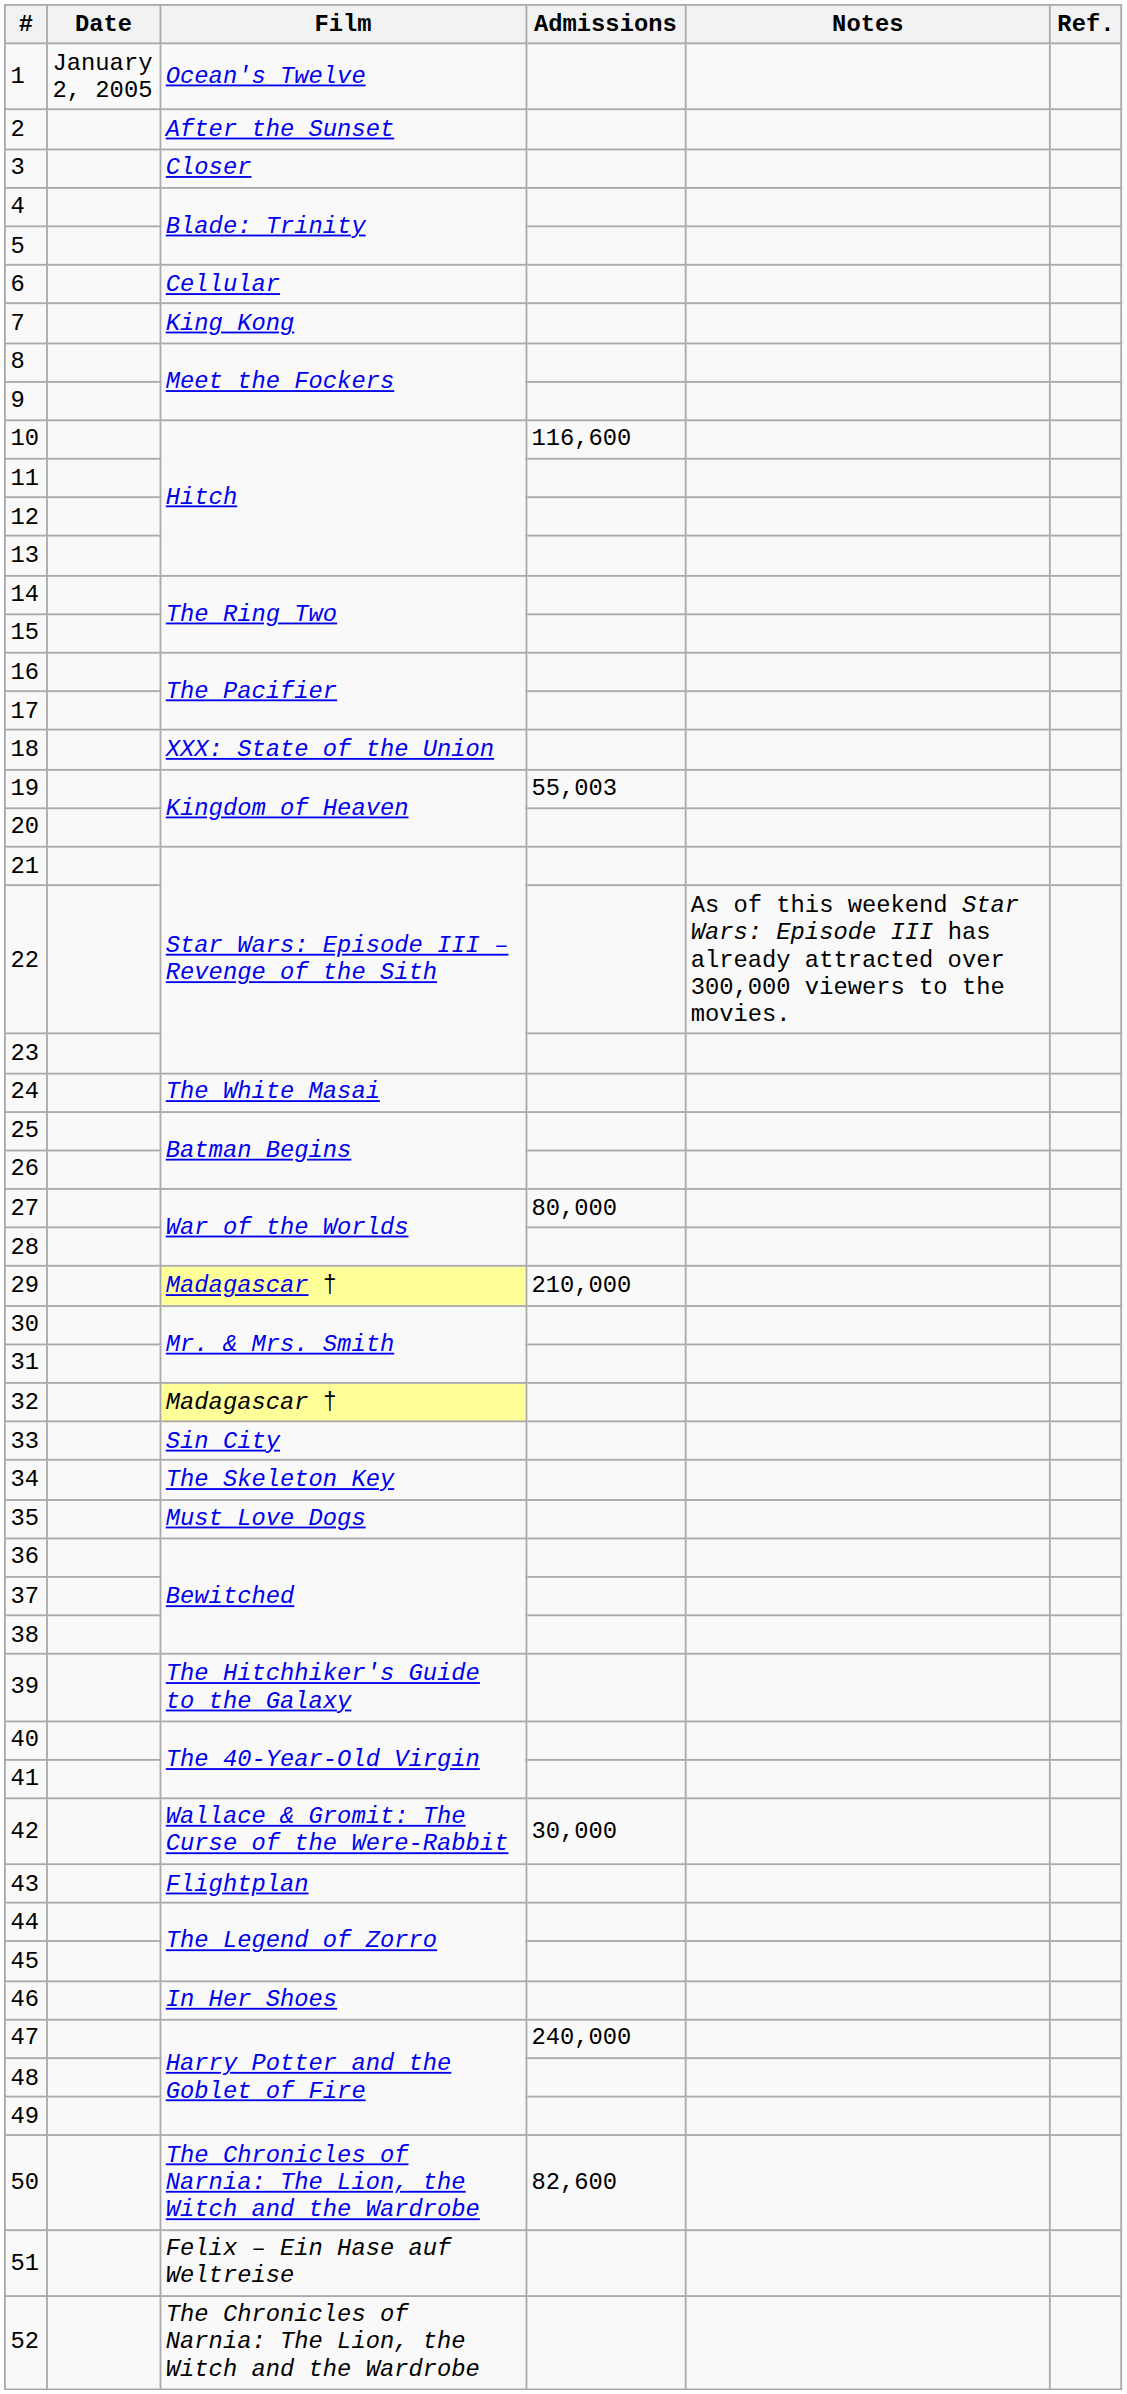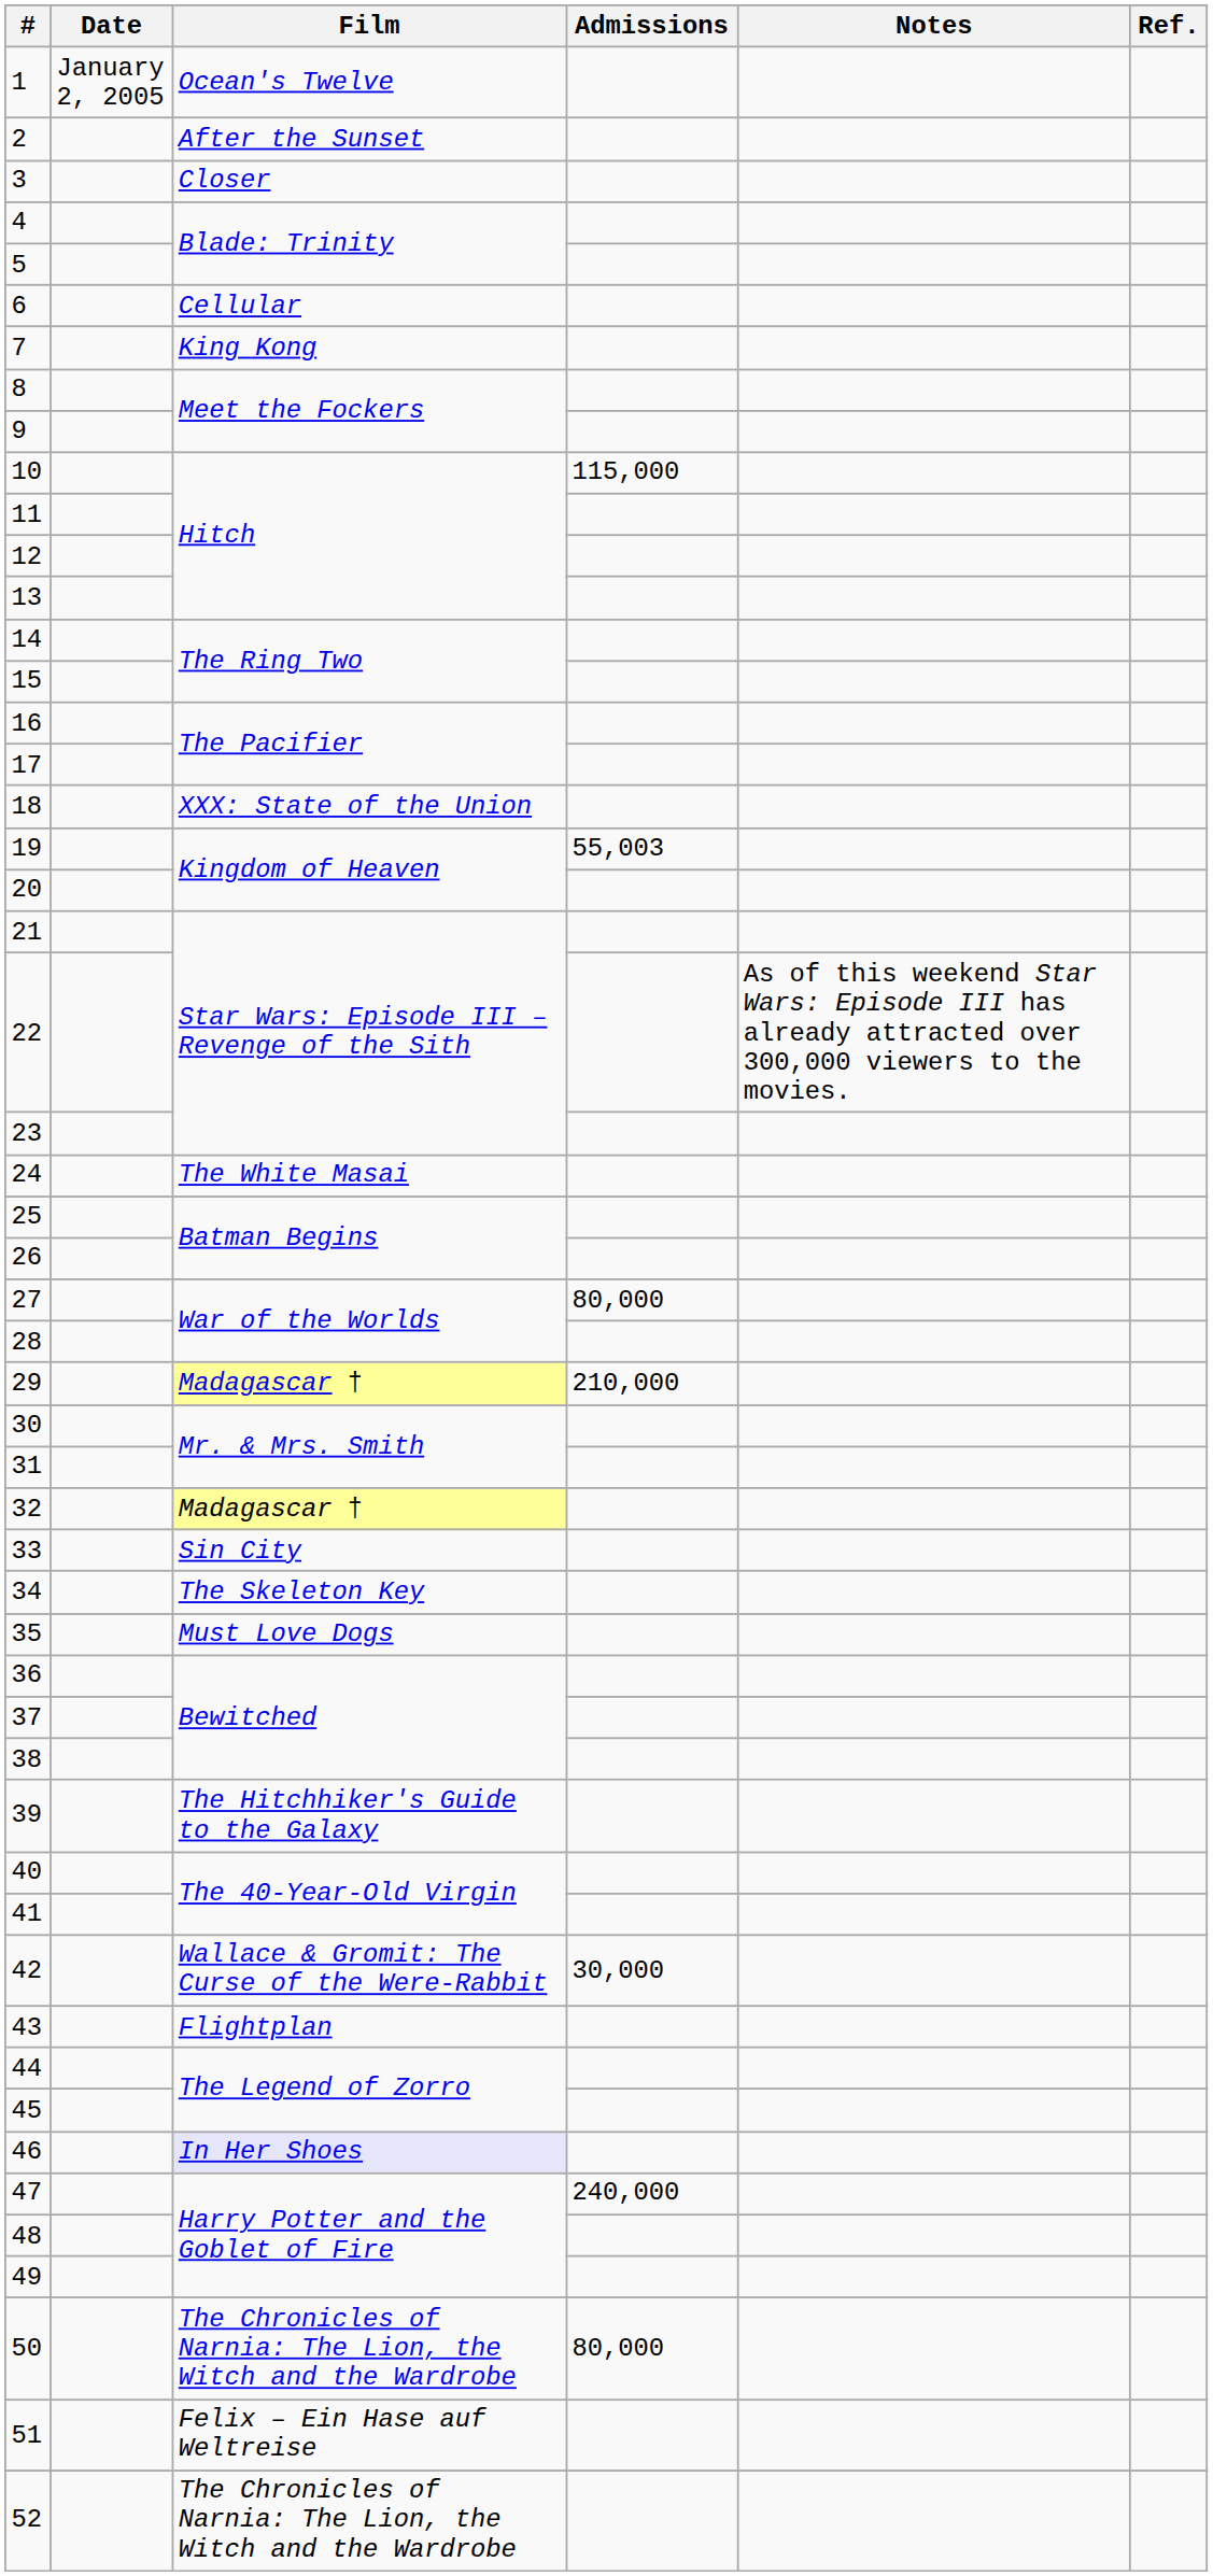 <table class="wikitable sortable">
 <tr>
 <th width="2%">#</th>
 <th width="2%">Date</th>
 <th width="30%">Film</th>
 <th width="5%">Admissions</th>
 <th width="30%">Notes</th>
 <th width="2%">Ref.</th>
 </tr>
 <tr>
 <td>1</td>
 <td>January 2, 2005</td>
 <td rowspan="1"><em><a href='#'>Ocean's Twelve</a></em></td>
 <td></td>
 <td></td>
 <td></td>
 </tr>
 <tr>
 <td>2</td>
 <td></td>
 <td rowspan="1"><em><a href='#'>After the Sunset</a></em></td>
 <td></td>
 <td></td>
 <td></td>
 </tr>
 <tr>
 <td>3</td>
 <td></td>
 <td rowspan="1"><em><a href='#'>Closer</a></em></td>
 <td></td>
 <td></td>
 <td></td>
 </tr>
 <tr>
 <td>4</td>
 <td></td>
 <td rowspan="2"><em><a href='#'>Blade: Trinity</a></em></td>
 <td></td>
 <td></td>
 <td></td>
 </tr>
 <tr>
 <td>5</td>
 <td></td>
 <td></td>
 <td></td>
 <td></td>
 </tr>
 <tr>
 <td>6</td>
 <td></td>
 <td rowspan="1"><em><a href='#'>Cellular</a></em></td>
 <td></td>
 <td></td>
 <td></td>
 </tr>
 <tr>
 <td>7</td>
 <td></td>
 <td rowspan="1"><em><a href='#'>King Kong</a></em></td>
 <td></td>
 <td></td>
 <td></td>
 </tr>
 <tr>
 <td>8</td>
 <td></td>
 <td rowspan="2"><em><a href='#'>Meet the Fockers</a></em></td>
 <td></td>
 <td></td>
 <td></td>
 </tr>
 <tr>
 <td>9</td>
 <td></td>
 <td></td>
 <td></td>
 <td></td>
 </tr>
 <tr>
 <td>10</td>
 <td></td>
 <td rowspan="4"><em><a href='#'>Hitch</a></em></td>
-<td>116,600</td>
+<td>115,000</td>
 <td></td>
 <td></td>
 </tr>
 <tr>
 <td>11</td>
 <td></td>
 <td></td>
 <td></td>
 <td></td>
 </tr>
 <tr>
 <td>12</td>
 <td></td>
 <td></td>
 <td></td>
 <td></td>
 </tr>
 <tr>
 <td>13</td>
 <td></td>
 <td></td>
 <td></td>
 <td></td>
 </tr>
 <tr>
 <td>14</td>
 <td></td>
 <td rowspan="2"><em><a href='#'>The Ring Two</a></em></td>
 <td></td>
 <td></td>
 <td></td>
 </tr>
 <tr>
 <td>15</td>
 <td></td>
 <td></td>
 <td></td>
 <td></td>
 </tr>
 <tr>
 <td>16</td>
 <td></td>
 <td rowspan="2"><em><a href='#'>The Pacifier</a></em></td>
 <td></td>
 <td></td>
 <td></td>
 </tr>
 <tr>
 <td>17</td>
 <td></td>
 <td></td>
 <td></td>
 <td></td>
 </tr>
 <tr>
 <td>18</td>
 <td></td>
 <td rowspan="1"><em><a href='#'>XXX: State of the Union</a></em></td>
 <td></td>
 <td></td>
 <td></td>
 </tr>
 <tr>
 <td>19</td>
 <td></td>
 <td rowspan="2"><em><a href='#'>Kingdom of Heaven</a></em></td>
 <td>55,003</td>
 <td></td>
 <td></td>
 </tr>
 <tr>
 <td>20</td>
 <td></td>
 <td></td>
 <td></td>
 <td></td>
 </tr>
 <tr>
 <td>21</td>
 <td></td>
 <td rowspan="3"><em><a href='#'>Star Wars: Episode III – Revenge of the Sith</a></em></td>
 <td></td>
 <td></td>
 <td></td>
 </tr>
 <tr>
 <td>22</td>
 <td></td>
 <td></td>
 <td>As of this weekend <em>Star Wars: Episode III</em> has already attracted over 300,000 viewers to the movies.</td>
 <td></td>
 </tr>
 <tr>
 <td>23</td>
 <td></td>
 <td></td>
 <td></td>
 <td></td>
 </tr>
 <tr>
 <td>24</td>
 <td></td>
 <td rowspan="1"><em><a href='#'>The White Masai</a></em></td>
 <td></td>
 <td></td>
 <td></td>
 </tr>
 <tr>
 <td>25</td>
 <td></td>
 <td rowspan="2"><em><a href='#'>Batman Begins</a></em></td>
 <td></td>
 <td></td>
 <td></td>
 </tr>
 <tr>
 <td>26</td>
 <td></td>
 <td></td>
 <td></td>
 <td></td>
 </tr>
 <tr>
 <td>27</td>
 <td></td>
 <td rowspan="2"><em><a href='#'>War of the Worlds</a></em></td>
 <td>80,000</td>
 <td></td>
 <td></td>
 </tr>
 <tr>
 <td>28</td>
 <td></td>
 <td></td>
 <td></td>
 <td></td>
 </tr>
 <tr>
 <td>29</td>
 <td></td>
 <td style="background-color:#FFFF99"><em><a href='#'>Madagascar</a></em> †</td>
 <td>210,000</td>
 <td></td>
 <td></td>
 </tr>
 <tr>
 <td>30</td>
 <td></td>
 <td rowspan="2"><em><a href='#'>Mr. & Mrs. Smith</a></em></td>
 <td></td>
 <td></td>
 <td></td>
 </tr>
 <tr>
 <td>31</td>
 <td></td>
 <td></td>
 <td></td>
 <td></td>
 </tr>
 <tr>
 <td>32</td>
 <td></td>
 <td style="background-color:#FFFF99"><em>Madagascar</em> †</td>
 <td></td>
 <td></td>
 <td></td>
 </tr>
 <tr>
 <td>33</td>
 <td></td>
 <td rowspan="1"><em><a href='#'>Sin City</a></em></td>
 <td></td>
 <td></td>
 <td></td>
 </tr>
 <tr>
 <td>34</td>
 <td></td>
 <td rowspan="1"><em><a href='#'>The Skeleton Key</a></em></td>
 <td></td>
 <td></td>
 <td></td>
 </tr>
 <tr>
 <td>35</td>
 <td></td>
 <td rowspan="1"><em><a href='#'>Must Love Dogs</a></em></td>
 <td></td>
 <td></td>
 <td></td>
 </tr>
 <tr>
 <td>36</td>
 <td></td>
 <td rowspan="3"><em><a href='#'>Bewitched</a></em></td>
 <td></td>
 <td></td>
 <td></td>
 </tr>
 <tr>
 <td>37</td>
 <td></td>
 <td></td>
 <td></td>
 <td></td>
 </tr>
 <tr>
 <td>38</td>
 <td></td>
 <td></td>
 <td></td>
 <td></td>
 </tr>
 <tr>
 <td>39</td>
 <td></td>
 <td rowspan="1"><em><a href='#'>The Hitchhiker's Guide to the Galaxy</a></em></td>
 <td></td>
 <td></td>
 <td></td>
 </tr>
 <tr>
 <td>40</td>
 <td></td>
 <td rowspan="2"><em><a href='#'>The 40-Year-Old Virgin</a></em></td>
 <td></td>
 <td></td>
 <td></td>
 </tr>
 <tr>
 <td>41</td>
 <td></td>
 <td></td>
 <td></td>
 <td></td>
 </tr>
 <tr>
 <td>42</td>
 <td></td>
 <td rowspan="1"><em><a href='#'>Wallace & Gromit: The Curse of the Were-Rabbit</a></em></td>
 <td>30,000</td>
 <td></td>
 <td></td>
 </tr>
 <tr>
 <td>43</td>
 <td></td>
 <td rowspan="1"><em><a href='#'>Flightplan</a></em></td>
 <td></td>
 <td></td>
 <td></td>
 </tr>
 <tr>
 <td>44</td>
 <td></td>
 <td rowspan="2"><em><a href='#'>The Legend of Zorro</a></em></td>
 <td></td>
 <td></td>
 <td></td>
 </tr>
 <tr>
 <td>45</td>
 <td></td>
 <td></td>
 <td></td>
 <td></td>
 </tr>
 <tr>
 <td>46</td>
 <td></td>
-<td rowspan="1"><em><a href='#'>In Her Shoes</a></em></td>
+<td rowspan="1" style="background: lavender;"><em><a href='#'>In Her Shoes</a></em></td>
 <td></td>
 <td></td>
 <td></td>
 </tr>
 <tr>
 <td>47</td>
 <td></td>
 <td rowspan="3"><em><a href='#'>Harry Potter and the Goblet of Fire</a></em></td>
 <td>240,000</td>
 <td></td>
 <td></td>
 </tr>
 <tr>
 <td>48</td>
 <td></td>
 <td></td>
 <td></td>
 <td></td>
 </tr>
 <tr>
 <td>49</td>
 <td></td>
 <td></td>
 <td></td>
 <td></td>
 </tr>
 <tr>
 <td>50</td>
 <td></td>
 <td rowspan="1"><em><a href='#'>The Chronicles of Narnia: The Lion, the Witch and the Wardrobe</a></em></td>
-<td>82,600</td>
+<td>80,000</td>
 <td></td>
 <td></td>
 </tr>
 <tr>
 <td>51</td>
 <td></td>
 <td rowspan="1"><em>Felix – Ein Hase auf Weltreise</em></td>
 <td></td>
 <td></td>
 <td></td>
 </tr>
 <tr>
 <td>52</td>
 <td></td>
 <td rowspan="1"><em>The Chronicles of Narnia: The Lion, the Witch and the Wardrobe</em></td>
 <td></td>
 <td></td>
 <td></td>
 </tr>
 </table>
